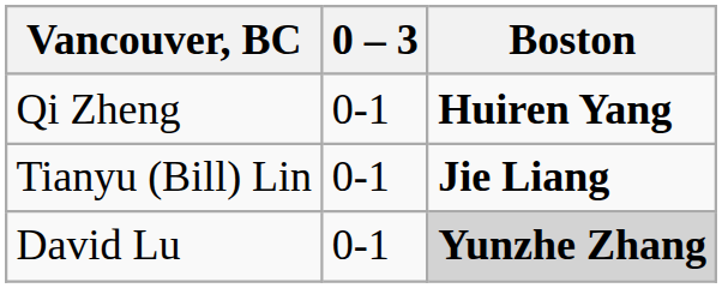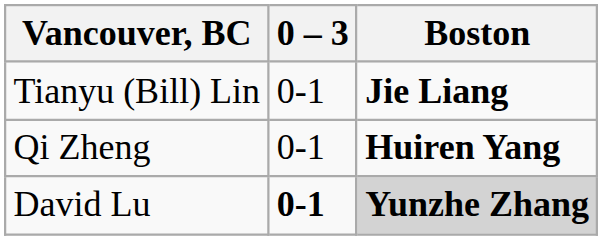 <table class="wikitable">
 <tr>
 <th>Vancouver, BC</th>
 <th>0 – 3</th>
 <th>Boston</th>
 </tr>
 <tr>
+<td>Tianyu (Bill) Lin</td>
+<td>0-1</td>
+<td><strong>Jie Liang</strong></td>
+</tr>
+<tr>
 <td>Qi Zheng</td>
 <td>0-1</td>
 <td><strong>Huiren Yang</strong></td>
 </tr>
 <tr>
-<td>Tianyu (Bill) Lin</td>
-<td>0-1</td>
-<td><strong>Jie Liang</strong></td>
-</tr>
-<tr>
 <td>David Lu</td>
-<td>0-1</td>
+<td><strong>0-1</strong></td>
 <td style="background: lightgrey;"><strong>Yunzhe Zhang</strong></td>
 </tr>
 </table>
